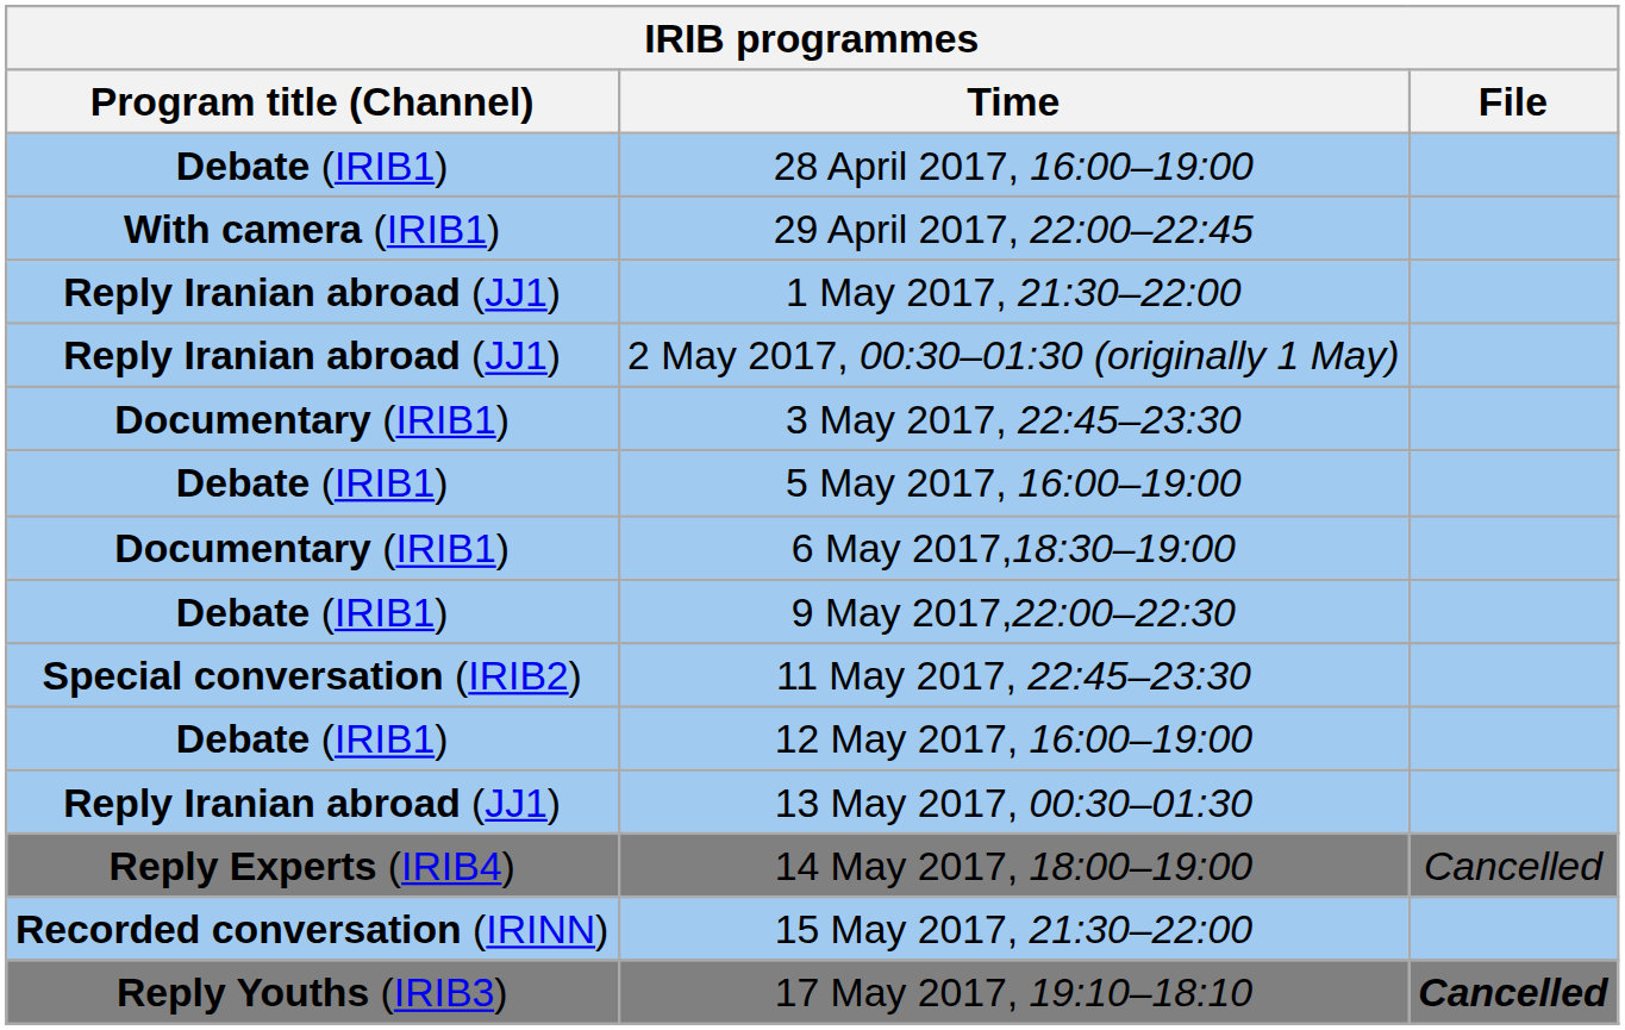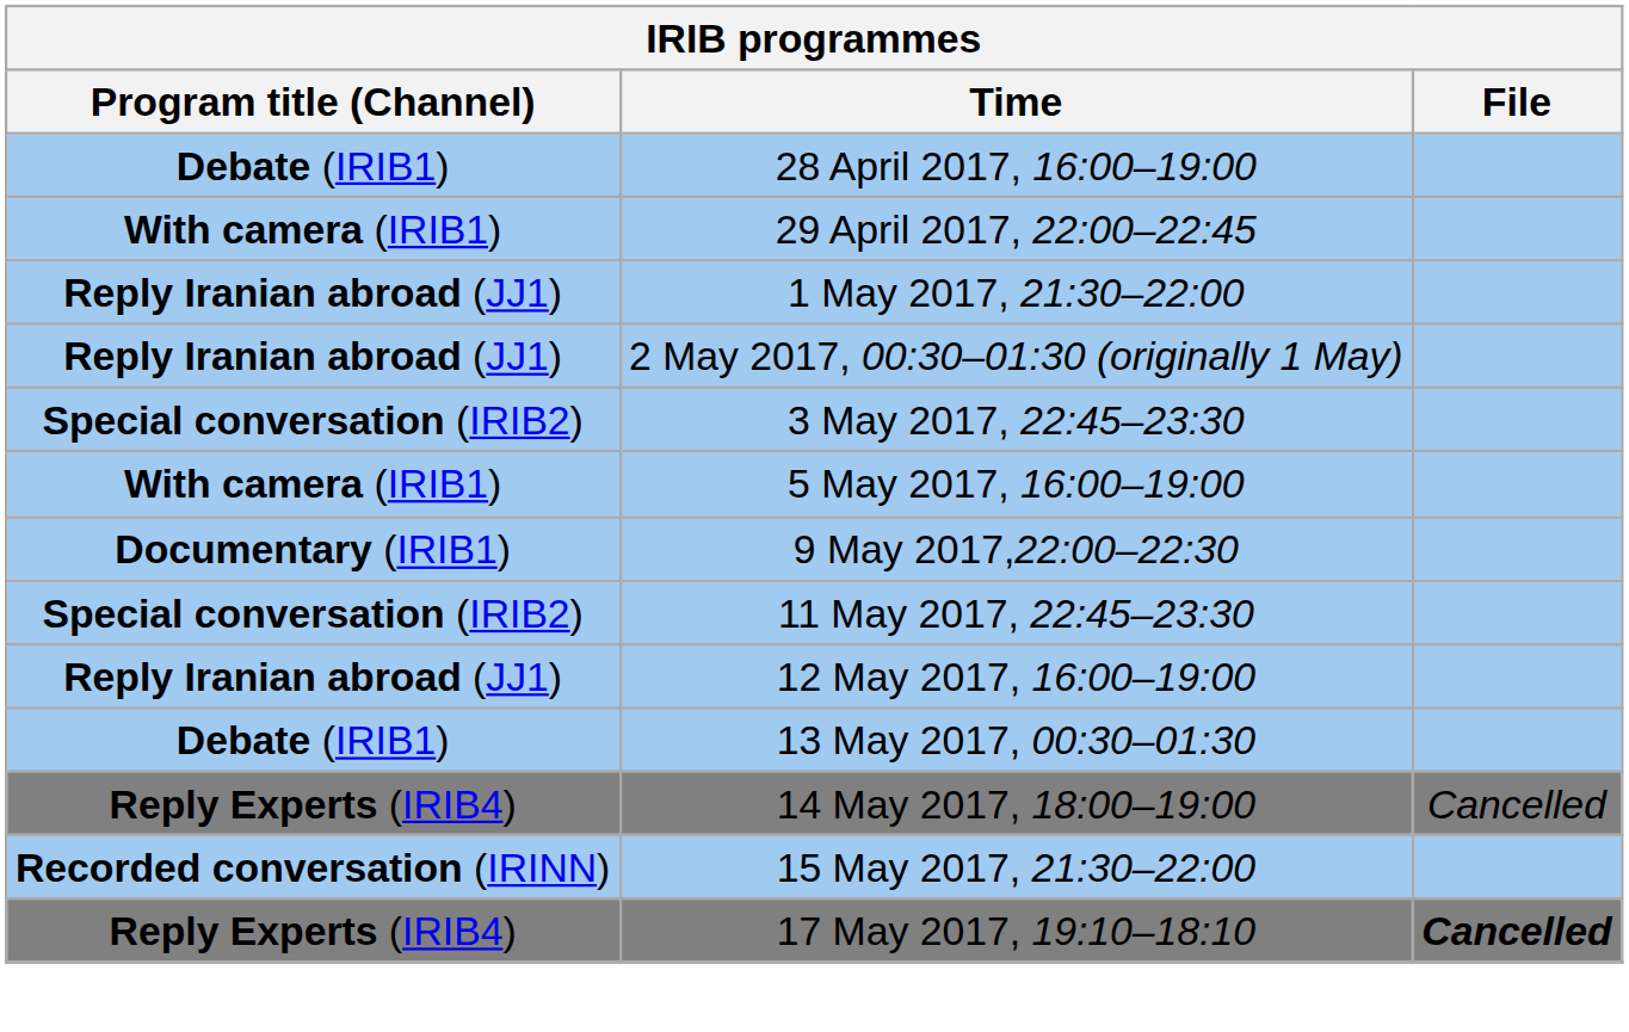 <table class="wikitable" style="text-align:center;font-size:95%;">
 <tr>
 <th colspan=3>IRIB programmes</th>
 </tr>
 <tr>
 <th>Program title (Channel)</th>
 <th>Time</th>
 <th>File</th>
 </tr>
 <tr>
 <td style="background-color:#A1CAF1;"><strong>Debate</strong> (<a href='#'>IRIB1</a>)</td>
 <td style="background-color:#A1CAF1;">28 April 2017, <em>16:00–19:00</em></td>
 <td style="background-color:#A1CAF1;"> </td>
 </tr>
 <tr>
 <td style="background-color:#A1CAF1;"><strong>With camera</strong> (<a href='#'>IRIB1</a>)</td>
 <td style="background-color:#A1CAF1;">29 April 2017, <em>22:00–22:45</em></td>
 <td style="background-color:#A1CAF1;"></td>
 </tr>
 <tr>
 <td style="background-color:#A1CAF1;"><strong>Reply Iranian abroad</strong> (<a href='#'>JJ1</a>)</td>
 <td style="background-color:#A1CAF1;">1 May 2017, <em>21:30–22:00</em></td>
 <td style="background-color:#A1CAF1;"></td>
 </tr>
 <tr>
 <td style="background-color:#A1CAF1;"><strong>Reply Iranian abroad</strong> (<a href='#'>JJ1</a>)</td>
 <td style="background-color:#A1CAF1;">2 May 2017, <em>00:30–01:30</em> <em>(originally 1 May)</em></td>
 <td style="background-color:#A1CAF1;"></td>
 </tr>
 <tr>
-<td style="background-color:#A1CAF1;"><strong>Documentary</strong> (<a href='#'>IRIB1</a>)</td>
+<td style="background-color:#A1CAF1;"><strong>Special conversation</strong> (<a href='#'>IRIB2</a>)</td>
 <td style="background-color:#A1CAF1;">3 May 2017, <em>22:45–23:30</em></td>
 <td style="background-color:#A1CAF1;"></td>
 </tr>
 <tr>
-<td style="background-color:#A1CAF1;"><strong>Debate</strong> (<a href='#'>IRIB1</a>)</td>
+<td style="background-color:#A1CAF1;"><strong>With camera</strong> (<a href='#'>IRIB1</a>)</td>
 <td style="background-color:#A1CAF1;">5 May 2017, <em>16:00–19:00</em></td>
 <td style="background-color:#A1CAF1;"></td>
 </tr>
 <tr>
 <td style="background-color:#A1CAF1;"><strong>Documentary</strong> (<a href='#'>IRIB1</a>)</td>
-<td style="background-color:#A1CAF1;">6 May 2017,<em>18:30–19:00</em></td>
-<td style="background-color:#A1CAF1;"></td>
-</tr>
-<tr>
-<td style="background-color:#A1CAF1;"><strong>Debate</strong> (<a href='#'>IRIB1</a>)</td>
 <td style="background-color:#A1CAF1;">9 May 2017,<em>22:00–22:30</em></td>
 <td style="background-color:#A1CAF1;"></td>
 </tr>
 <tr>
 <td style="background-color:#A1CAF1;"><strong>Special conversation</strong> (<a href='#'>IRIB2</a>)</td>
 <td style="background-color:#A1CAF1;">11 May 2017, <em>22:45–23:30</em></td>
 <td style="background-color:#A1CAF1;"></td>
 </tr>
 <tr>
-<td style="background-color:#A1CAF1;"><strong>Debate</strong> (<a href='#'>IRIB1</a>)</td>
+<td style="background-color:#A1CAF1;"><strong>Reply Iranian abroad</strong> (<a href='#'>JJ1</a>)</td>
 <td style="background-color:#A1CAF1;">12 May 2017, <em>16:00–19:00</em></td>
 <td style="background-color:#A1CAF1;"></td>
 </tr>
 <tr>
-<td style="background-color:#A1CAF1;"><strong>Reply Iranian abroad</strong> (<a href='#'>JJ1</a>)</td>
+<td style="background-color:#A1CAF1;"><strong>Debate</strong> (<a href='#'>IRIB1</a>)</td>
 <td style="background-color:#A1CAF1;">13 May 2017, <em>00:30–01:30</em></td>
 <td style="background-color:#A1CAF1;"></td>
 </tr>
 <tr>
 <td style="background-color:gray;"><strong>Reply Experts</strong> (<a href='#'>IRIB4</a>)</td>
 <td style="background-color:gray;">14 May 2017, <em>18:00–19:00</em></td>
 <td style="background-color:gray;"><em>Cancelled</em></td>
 </tr>
 <tr>
 <td style="background-color:#A1CAF1;"><strong>Recorded conversation</strong> (<a href='#'>IRINN</a>)</td>
 <td style="background-color:#A1CAF1;">15 May 2017, <em>21:30–22:00</em></td>
 <td style="background-color:#A1CAF1;"></td>
 </tr>
 <tr>
-<td style="background-color:gray;"><strong>Reply Youths</strong> (<a href='#'>IRIB3</a>)</td>
+<td style="background-color:gray;"><strong>Reply Experts</strong> (<a href='#'>IRIB4</a>)</td>
 <td style="background-color:gray;">17 May 2017, <em>19:10–18:10</em></td>
 <td style="background-color:gray;"><strong><em>Cancelled</em></strong></td>
 </tr>
 <tr>
 </tr>
 </table>
